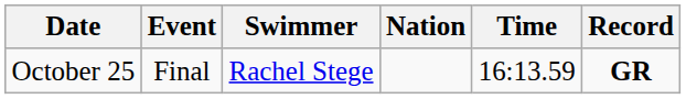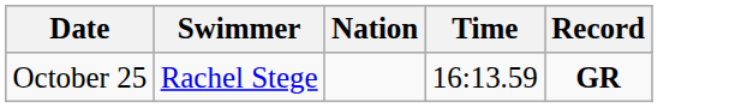 <table class="wikitable sortable" style="text-align:center">
 <tr>
 <th>Date</th>
-<th>Event</th>
 <th>Swimmer</th>
 <th>Nation</th>
 <th>Time</th>
 <th>Record</th>
 </tr>
 <tr>
 <td>October 25</td>
-<td>Final</td>
 <td align="left"><a href='#'>Rachel Stege</a></td>
 <td align="left"></td>
 <td>16:13.59</td>
 <td><strong>GR</strong></td>
 </tr>
 </table>
